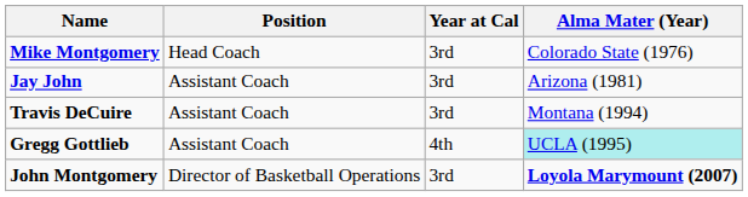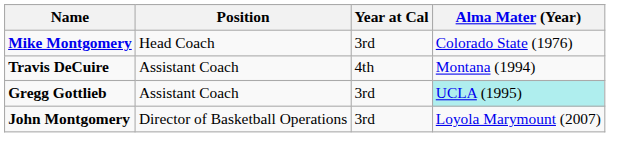 <table class="wikitable" style="white-space:nowrap; font-size:90%;">
 <tr>
 <th>Name</th>
 <th>Position</th>
 <th>Year at Cal</th>
 <th><a href='#'>Alma Mater</a> (Year)</th>
 </tr>
 <tr>
 <td><strong><a href='#'>Mike Montgomery</a></strong></td>
 <td>Head Coach</td>
 <td>3rd</td>
 <td><a href='#'>Colorado State</a> (1976)</td>
 </tr>
 <tr>
-<td><strong><a href='#'>Jay John</a></strong></td>
-<td>Assistant Coach</td>
-<td>3rd</td>
-<td><a href='#'>Arizona</a> (1981)</td>
-</tr>
-<tr>
 <td><strong>Travis DeCuire</strong></td>
 <td>Assistant Coach</td>
-<td>3rd</td>
+<td>4th</td>
 <td><a href='#'>Montana</a> (1994)</td>
 </tr>
 <tr>
 <td><strong>Gregg Gottlieb</strong></td>
 <td>Assistant Coach</td>
-<td>4th</td>
+<td>3rd</td>
 <td style="background: paleturquoise;"><a href='#'>UCLA</a> (1995)</td>
 </tr>
 <tr>
 <td><strong>John Montgomery</strong></td>
 <td>Director of Basketball Operations</td>
 <td>3rd</td>
-<td><strong><a href='#'>Loyola Marymount</a> (2007)</strong></td>
+<td><a href='#'>Loyola Marymount</a> (2007)</td>
 </tr>
 </table>
